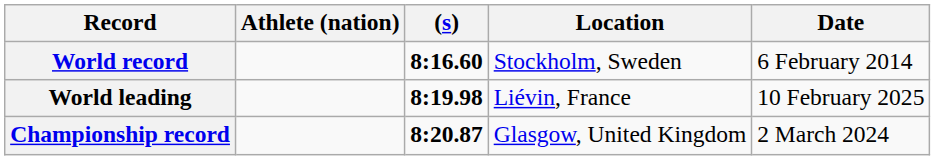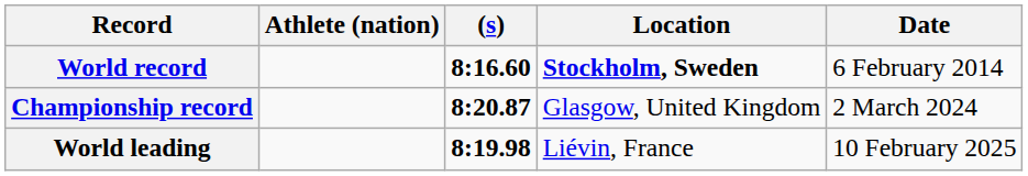 <table class="wikitable">
 <tr>
 <th scope="col">Record</th>
 <th scope="col">Athlete (nation)</th>
 <th scope="col"> (<a href='#'>s</a>)</th>
 <th scope="col">Location</th>
 <th scope="col">Date</th>
 </tr>
 <tr>
 <th scope="row"><a href='#'>World record</a></th>
 <td></td>
 <td align="center"><strong>8:16.60</strong></td>
-<td><a href='#'>Stockholm</a>, Sweden</td>
+<td><strong><a href='#'>Stockholm</a>, Sweden</strong></td>
 <td>6 February 2014</td>
+</tr>
+<tr>
+<th scope="row"><a href='#'>Championship record</a></th>
+<td></td>
+<td align="center"><strong>8:20.87</strong></td>
+<td><a href='#'>Glasgow</a>, United Kingdom</td>
+<td>2 March 2024</td>
 </tr>
 <tr>
 <th scope="row">World leading</th>
 <td></td>
 <td align="center"><strong>8:19.98</strong></td>
 <td><a href='#'>Liévin</a>, France</td>
 <td>10 February 2025</td>
 </tr>
-<tr>
-<th scope="row"><a href='#'>Championship record</a></th>
-<td></td>
-<td align="center"><strong>8:20.87</strong></td>
-<td><a href='#'>Glasgow</a>, United Kingdom</td>
-<td>2 March 2024</td>
-</tr>
 </table>
